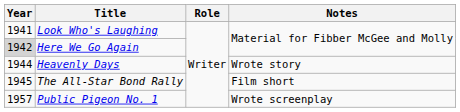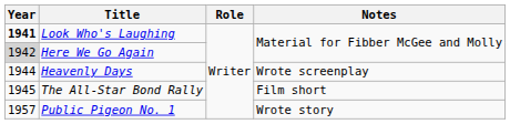 <table class="wikitable sortable">
 <tr>
 <th>Year</th>
 <th>Title</th>
 <th>Role</th>
 <th class= "unsortable">Notes</th>
 </tr>
 <tr>
-<td>1941</td>
+<td><strong>1941</strong></td>
 <td><em><a href='#'>Look Who's Laughing</a></em></td>
 <td rowspan="5">Writer</td>
 <td rowspan="2">Material for Fibber McGee and Molly</td>
 </tr>
 <tr>
 <td style="background: lightgrey;">1942</td>
 <td><em><a href='#'>Here We Go Again</a></em></td>
 </tr>
 <tr>
 <td>1944</td>
 <td><em><a href='#'>Heavenly Days</a></em></td>
-<td>Wrote story</td>
+<td>Wrote screenplay</td>
 </tr>
 <tr>
 <td>1945</td>
 <td><em>The All-Star Bond Rally</em></td>
 <td>Film short</td>
 </tr>
 <tr>
 <td>1957</td>
 <td><em><a href='#'>Public Pigeon No. 1</a></em></td>
-<td>Wrote screenplay</td>
+<td>Wrote story</td>
 </tr>
 </table>
